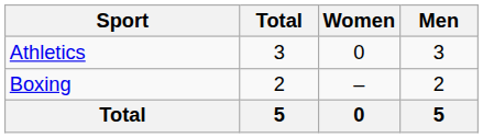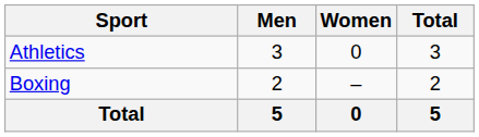 <table class="wikitable sortable" style="text-align:center;">
 <tr>
 <th width=180>Sport</th>
+<th width=55>Men</th>
+<th width=55>Women</th>
 <th width=55>Total</th>
-<th width=55>Women</th>
-<th width=55>Men</th>
 </tr>
 <tr>
 <td align=left><a href='#'>Athletics</a></td>
 <td>3</td>
 <td>0</td>
 <td>3</td>
 </tr>
 <tr>
 <td align=left><a href='#'>Boxing</a></td>
 <td>2</td>
 <td>–</td>
 <td>2</td>
 </tr>
 <tr>
 <th>Total</th>
 <th>5</th>
 <th>0</th>
 <th>5</th>
 </tr>
 </table>
